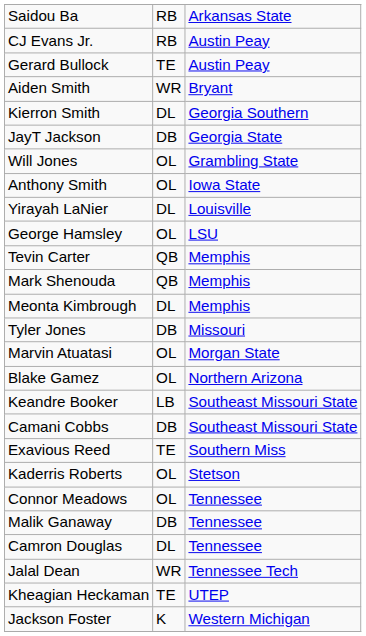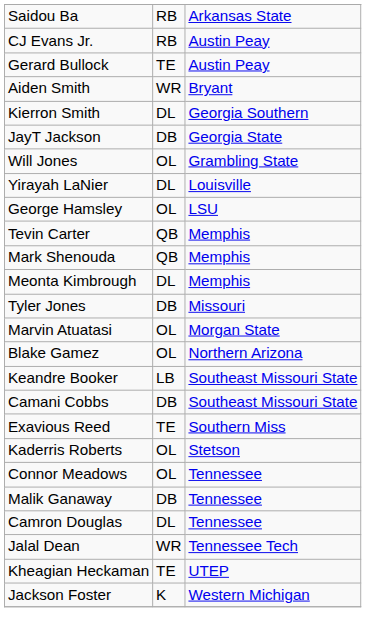 <table class="wikitable">
 <tr>
 </tr>
 <tr>
 <td>Saidou Ba</td>
 <td>RB</td>
 <td><a href='#'>Arkansas State</a></td>
 </tr>
 <tr>
 <td>CJ Evans Jr.</td>
 <td>RB</td>
 <td><a href='#'>Austin Peay</a></td>
 </tr>
 <tr>
 <td>Gerard Bullock</td>
 <td>TE</td>
 <td><a href='#'>Austin Peay</a></td>
 </tr>
 <tr>
 <td>Aiden Smith</td>
 <td>WR</td>
 <td><a href='#'>Bryant</a></td>
 </tr>
 <tr>
 <td>Kierron Smith</td>
 <td>DL</td>
 <td><a href='#'>Georgia Southern</a></td>
 </tr>
 <tr>
 <td>JayT Jackson</td>
 <td>DB</td>
 <td><a href='#'>Georgia State</a></td>
 </tr>
 <tr>
 <td>Will Jones</td>
 <td>OL</td>
 <td><a href='#'>Grambling State</a></td>
-</tr>
-<tr>
-<td>Anthony Smith</td>
-<td>OL</td>
-<td><a href='#'>Iowa State</a></td>
 </tr>
 <tr>
 <td>Yirayah LaNier</td>
 <td>DL</td>
 <td><a href='#'>Louisville</a></td>
 </tr>
 <tr>
 <td>George Hamsley</td>
 <td>OL</td>
 <td><a href='#'>LSU</a></td>
 </tr>
 <tr>
 <td>Tevin Carter</td>
 <td>QB</td>
 <td><a href='#'>Memphis</a></td>
 </tr>
 <tr>
 <td>Mark Shenouda</td>
 <td>QB</td>
 <td><a href='#'>Memphis</a></td>
 </tr>
 <tr>
 <td>Meonta Kimbrough</td>
 <td>DL</td>
 <td><a href='#'>Memphis</a></td>
 </tr>
 <tr>
 <td>Tyler Jones</td>
 <td>DB</td>
 <td><a href='#'>Missouri</a></td>
 </tr>
 <tr>
 <td>Marvin Atuatasi</td>
 <td>OL</td>
 <td><a href='#'>Morgan State</a></td>
 </tr>
 <tr>
 <td>Blake Gamez</td>
 <td>OL</td>
 <td><a href='#'>Northern Arizona</a></td>
 </tr>
 <tr>
 <td>Keandre Booker</td>
 <td>LB</td>
 <td><a href='#'>Southeast Missouri State</a></td>
 </tr>
 <tr>
 <td>Camani Cobbs</td>
 <td>DB</td>
 <td><a href='#'>Southeast Missouri State</a></td>
 </tr>
 <tr>
 <td>Exavious Reed</td>
 <td>TE</td>
 <td><a href='#'>Southern Miss</a></td>
 </tr>
 <tr>
 <td>Kaderris Roberts</td>
 <td>OL</td>
 <td><a href='#'>Stetson</a></td>
 </tr>
 <tr>
 <td>Connor Meadows</td>
 <td>OL</td>
 <td><a href='#'>Tennessee</a></td>
 </tr>
 <tr>
 <td>Malik Ganaway</td>
 <td>DB</td>
 <td><a href='#'>Tennessee</a></td>
 </tr>
 <tr>
 <td>Camron Douglas</td>
 <td>DL</td>
 <td><a href='#'>Tennessee</a></td>
 </tr>
 <tr>
 <td>Jalal Dean</td>
 <td>WR</td>
 <td><a href='#'>Tennessee Tech</a></td>
 </tr>
 <tr>
 <td>Kheagian Heckaman</td>
 <td>TE</td>
 <td><a href='#'>UTEP</a></td>
 </tr>
 <tr>
 <td>Jackson Foster</td>
 <td>K</td>
 <td><a href='#'>Western Michigan</a></td>
 </tr>
 <tr>
 </tr>
 </table>
